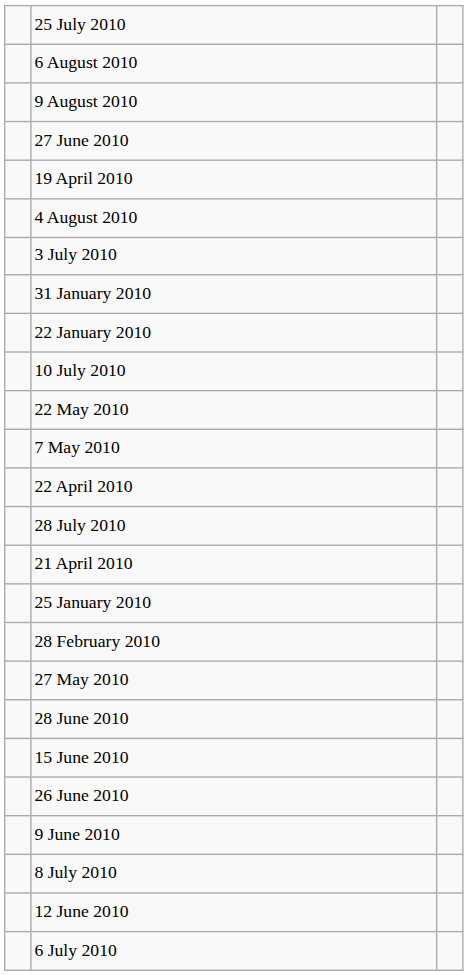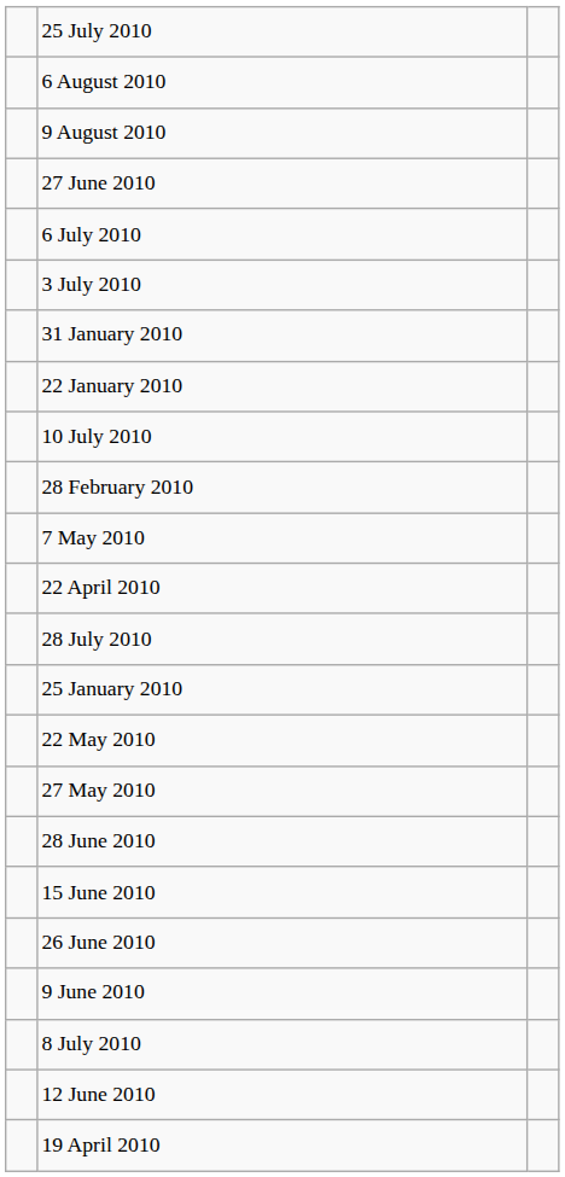 <table class="wikitable" style="font-size: 80%; float: left; width: 26em; margin-right: 1em; height: 700px">
 <tr>
 <td></td>
 <td>25 July 2010</td>
 <td></td>
 </tr>
 <tr>
 <td></td>
 <td>6 August 2010</td>
 <td></td>
 </tr>
 <tr>
 <td></td>
 <td>9 August 2010</td>
 <td></td>
 </tr>
 <tr>
 <td></td>
 <td>27 June 2010</td>
 <td></td>
 </tr>
 <tr>
 <td></td>
-<td>19 April 2010</td>
-<td></td>
-</tr>
-<tr>
-<td></td>
-<td>4 August 2010</td>
+<td>6 July 2010</td>
 <td></td>
 </tr>
 <tr>
 <td></td>
 <td>3 July 2010</td>
 <td></td>
 </tr>
 <tr>
 <td></td>
 <td>31 January 2010</td>
 <td></td>
 </tr>
 <tr>
 <td></td>
 <td>22 January 2010</td>
 <td></td>
 </tr>
 <tr>
 <td></td>
 <td>10 July 2010</td>
 <td></td>
 </tr>
 <tr>
 <td></td>
-<td>22 May 2010</td>
+<td>28 February 2010</td>
 <td></td>
 </tr>
 <tr>
 <td></td>
 <td>7 May 2010</td>
 <td></td>
 </tr>
 <tr>
 <td></td>
 <td>22 April 2010</td>
 <td></td>
 </tr>
 <tr>
 <td></td>
 <td>28 July 2010</td>
 <td></td>
 </tr>
 <tr>
 <td></td>
-<td>21 April 2010</td>
-<td></td>
-</tr>
-<tr>
-<td></td>
 <td>25 January 2010</td>
 <td></td>
 </tr>
 <tr>
 <td></td>
-<td>28 February 2010</td>
+<td>22 May 2010</td>
 <td></td>
 </tr>
 <tr>
 <td></td>
 <td>27 May 2010</td>
 <td></td>
 </tr>
 <tr>
 <td></td>
 <td>28 June 2010</td>
 <td></td>
 </tr>
 <tr>
 <td></td>
 <td>15 June 2010</td>
 <td></td>
 </tr>
 <tr>
 <td></td>
 <td>26 June 2010</td>
 <td></td>
 </tr>
 <tr>
 <td></td>
 <td>9 June 2010</td>
 <td></td>
 </tr>
 <tr>
 <td></td>
 <td>8 July 2010</td>
 <td></td>
 </tr>
 <tr>
 <td></td>
 <td>12 June 2010</td>
 <td></td>
 </tr>
 <tr>
 <td></td>
-<td>6 July 2010</td>
+<td>19 April 2010</td>
 <td></td>
 </tr>
 </table>
